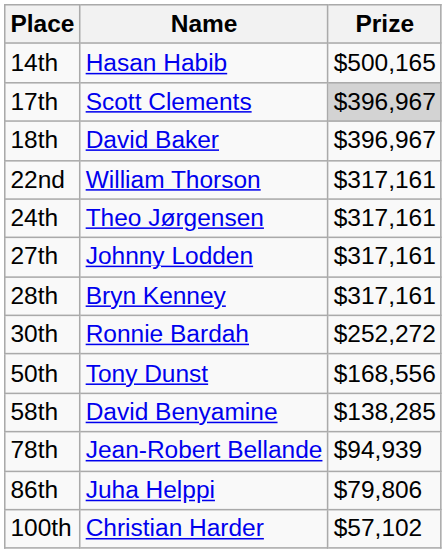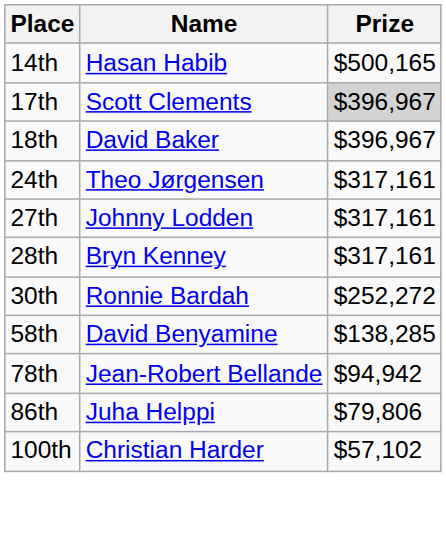 <table class="wikitable">
 <tr>
 <th bgcolor="#FFEBAD">Place</th>
 <th bgcolor="#FFEBAD">Name</th>
 <th bgcolor="#FFEBAD">Prize</th>
 </tr>
 <tr>
 <td>14th</td>
 <td><a href='#'>Hasan Habib</a></td>
 <td>$500,165</td>
 </tr>
 <tr>
 <td>17th</td>
 <td><a href='#'>Scott Clements</a></td>
 <td style="background: lightgrey;">$396,967</td>
 </tr>
 <tr>
 <td>18th</td>
 <td><a href='#'>David Baker</a></td>
 <td>$396,967</td>
 </tr>
 <tr>
-<td>22nd</td>
-<td><a href='#'>William Thorson</a></td>
-<td>$317,161</td>
-</tr>
-<tr>
 <td>24th</td>
 <td><a href='#'>Theo Jørgensen</a></td>
 <td>$317,161</td>
 </tr>
 <tr>
 <td>27th</td>
 <td><a href='#'>Johnny Lodden</a></td>
 <td>$317,161</td>
 </tr>
 <tr>
 <td>28th</td>
 <td><a href='#'>Bryn Kenney</a></td>
 <td>$317,161</td>
 </tr>
 <tr>
 <td>30th</td>
 <td><a href='#'>Ronnie Bardah</a></td>
 <td>$252,272</td>
 </tr>
 <tr>
-<td>50th</td>
-<td><a href='#'>Tony Dunst</a></td>
-<td>$168,556</td>
-</tr>
-<tr>
 <td>58th</td>
 <td><a href='#'>David Benyamine</a></td>
 <td>$138,285</td>
 </tr>
 <tr>
 <td>78th</td>
 <td><a href='#'>Jean-Robert Bellande</a></td>
-<td>$94,939</td>
+<td>$94,942</td>
 </tr>
 <tr>
 <td>86th</td>
 <td><a href='#'>Juha Helppi</a></td>
 <td>$79,806</td>
 </tr>
 <tr>
 <td>100th</td>
 <td><a href='#'>Christian Harder</a></td>
 <td>$57,102</td>
 </tr>
 </table>
